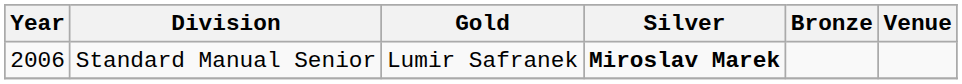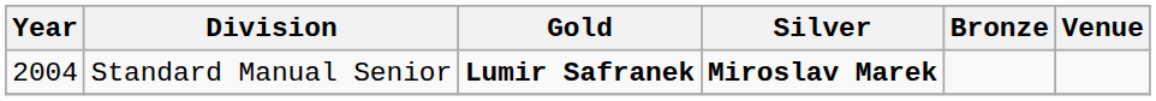 <table class="wikitable sortable" style="text-align: left;">
 <tr>
 <th>Year</th>
 <th>Division</th>
 <th> Gold</th>
 <th> Silver</th>
 <th> Bronze</th>
 <th>Venue</th>
 </tr>
 <tr>
-<td>2006</td>
+<td>2004</td>
 <td>Standard Manual Senior</td>
-<td>Lumir Safranek</td>
+<td><strong>Lumir Safranek</strong></td>
 <td><strong>Miroslav Marek</strong></td>
 <td></td>
 <td></td>
 </tr>
 <tr>
 </tr>
 </table>
